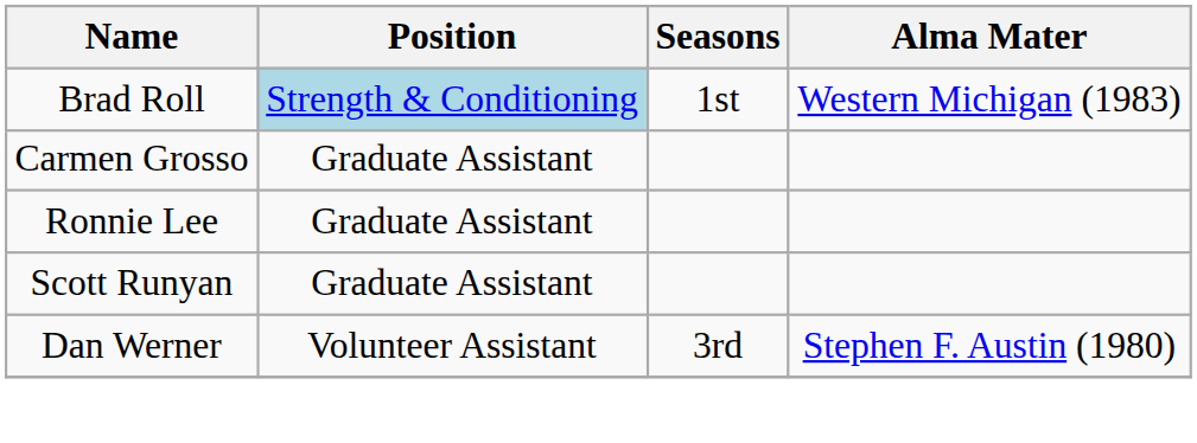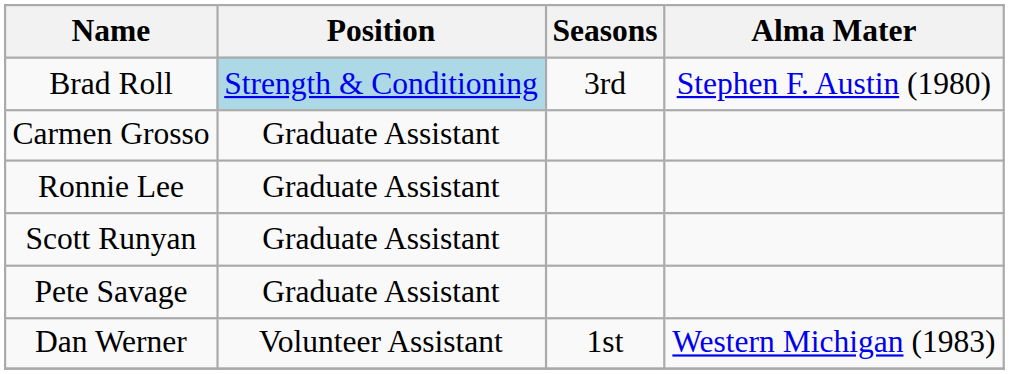 <table class="wikitable" border="1" style="font-size:90%;">
 <tr>
 <th>Name</th>
 <th>Position</th>
 <th>Seasons</th>
 <th>Alma Mater</th>
 </tr>
 <tr style="text-align:center;">
 <td>Brad Roll</td>
 <td style="background: lightblue;"><a href='#'>Strength & Conditioning</a></td>
-<td>1st</td>
-<td><a href='#'>Western Michigan</a> (1983)</td>
+<td>3rd</td>
+<td><a href='#'>Stephen F. Austin</a> (1980)</td>
 </tr>
 <tr style="text-align:center;">
 <td>Carmen Grosso</td>
 <td>Graduate Assistant</td>
 <td></td>
 <td></td>
 </tr>
 <tr style="text-align:center;">
 <td>Ronnie Lee</td>
 <td>Graduate Assistant</td>
 <td></td>
 <td></td>
 </tr>
 <tr style="text-align:center;">
 <td>Scott Runyan</td>
 <td>Graduate Assistant</td>
 <td></td>
 <td></td>
 </tr>
 <tr style="text-align:center;">
+<td>Pete Savage</td>
+<td>Graduate Assistant</td>
+<td></td>
+<td></td>
+</tr>
+<tr style="text-align:center;">
 <td>Dan Werner</td>
 <td>Volunteer Assistant</td>
-<td>3rd</td>
-<td><a href='#'>Stephen F. Austin</a> (1980)</td>
+<td>1st</td>
+<td><a href='#'>Western Michigan</a> (1983)</td>
 </tr>
 <tr style="text-align:center;">
 </tr>
 </table>
